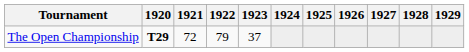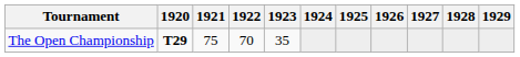 <table class="wikitable" style="font-size:95%;text-align:center;">
 <tr>
 <th>Tournament</th>
 <th>1920</th>
 <th>1921</th>
 <th>1922</th>
 <th>1923</th>
 <th>1924</th>
 <th>1925</th>
 <th>1926</th>
 <th>1927</th>
 <th>1928</th>
 <th>1929</th>
 </tr>
 <tr>
 <td align=left><a href='#'>The Open Championship</a></td>
 <td><strong>T29</strong></td>
-<td>72</td>
-<td>79</td>
-<td>37</td>
+<td>75</td>
+<td>70</td>
+<td>35</td>
 <td style="background:#eeeeee;"></td>
 <td style="background:#eeeeee;"></td>
 <td style="background:#eeeeee;"></td>
 <td style="background:#eeeeee;"></td>
 <td style="background:#eeeeee;"></td>
 <td style="background:#eeeeee;"></td>
 </tr>
 </table>
